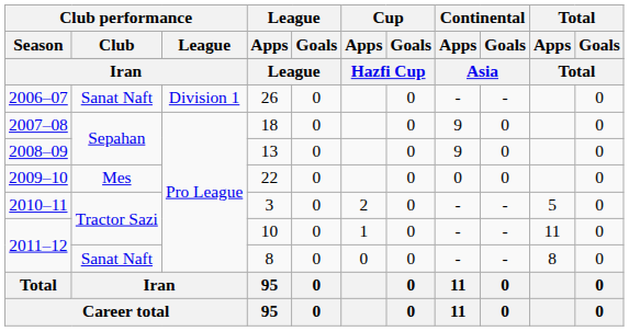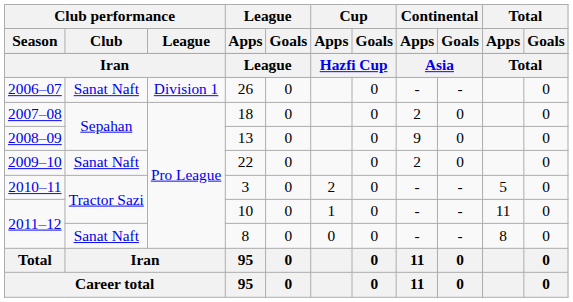 <table class="wikitable" style="text-align:center">
 <tr>
 <th colspan=3>Club performance</th>
 <th colspan=2>League</th>
 <th colspan=2>Cup</th>
 <th colspan=2>Continental</th>
 <th colspan=2>Total</th>
 </tr>
 <tr>
 <th>Season</th>
 <th>Club</th>
 <th>League</th>
 <th>Apps</th>
 <th>Goals</th>
 <th>Apps</th>
 <th>Goals</th>
 <th>Apps</th>
 <th>Goals</th>
 <th>Apps</th>
 <th>Goals</th>
 </tr>
 <tr>
 </tr>
 <tr>
 <th colspan=3>Iran</th>
 <th colspan=2>League</th>
 <th colspan=2><a href='#'>Hazfi Cup</a></th>
 <th colspan=2><a href='#'>Asia</a></th>
 <th colspan=2>Total</th>
 </tr>
 <tr>
 <td><a href='#'>2006–07</a></td>
 <td><a href='#'>Sanat Naft</a></td>
 <td><a href='#'>Division 1</a></td>
 <td>26</td>
 <td>0</td>
 <td></td>
 <td>0</td>
 <td>-</td>
 <td>-</td>
 <td></td>
 <td>0</td>
 </tr>
 <tr>
 <td><a href='#'>2007–08</a></td>
 <td rowspan="2"><a href='#'>Sepahan</a></td>
 <td rowspan="6"><a href='#'>Pro League</a></td>
 <td>18</td>
 <td>0</td>
 <td></td>
 <td>0</td>
-<td>9</td>
+<td>2</td>
 <td>0</td>
 <td></td>
 <td>0</td>
 </tr>
 <tr>
 <td><a href='#'>2008–09</a></td>
 <td>13</td>
 <td>0</td>
 <td></td>
 <td>0</td>
 <td>9</td>
 <td>0</td>
 <td></td>
 <td>0</td>
 </tr>
 <tr>
 <td><a href='#'>2009–10</a></td>
-<td rowspan="1"><a href='#'>Mes</a></td>
+<td><a href='#'>Sanat Naft</a></td>
 <td>22</td>
 <td>0</td>
 <td></td>
 <td>0</td>
-<td>0</td>
+<td>2</td>
 <td>0</td>
 <td></td>
 <td>0</td>
 </tr>
 <tr>
 <td><a href='#'>2010–11</a></td>
 <td rowspan="2"><a href='#'>Tractor Sazi</a></td>
 <td>3</td>
 <td>0</td>
 <td>2</td>
 <td>0</td>
 <td>-</td>
 <td>-</td>
 <td>5</td>
 <td>0</td>
 </tr>
 <tr>
 <td rowspan="2"><a href='#'>2011–12</a></td>
 <td>10</td>
 <td>0</td>
 <td>1</td>
 <td>0</td>
 <td>-</td>
 <td>-</td>
 <td>11</td>
 <td>0</td>
 </tr>
 <tr>
 <td><a href='#'>Sanat Naft</a></td>
 <td>8</td>
 <td>0</td>
 <td>0</td>
 <td>0</td>
 <td>-</td>
 <td>-</td>
 <td>8</td>
 <td>0</td>
 </tr>
 <tr>
 <th rowspan=1>Total</th>
 <th colspan=2>Iran</th>
 <th>95</th>
 <th>0</th>
 <th></th>
 <th>0</th>
 <th>11</th>
 <th>0</th>
 <th></th>
 <th>0</th>
 </tr>
 <tr>
 <th colspan=3>Career total</th>
 <th>95</th>
 <th>0</th>
 <th></th>
 <th>0</th>
 <th>11</th>
 <th>0</th>
 <th></th>
 <th>0</th>
 </tr>
 </table>
